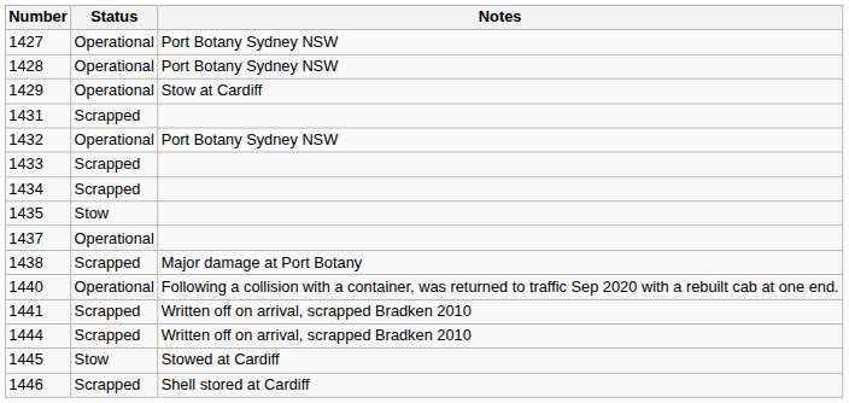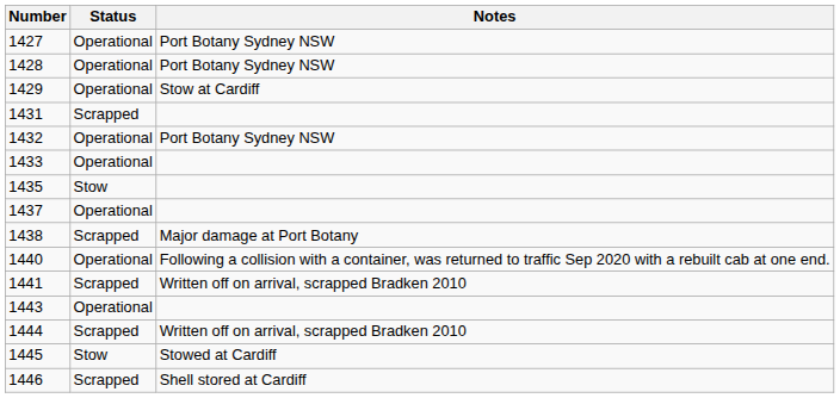 <table class="wikitable">
 <tr>
 <th>Number</th>
 <th>Status</th>
 <th>Notes</th>
 </tr>
 <tr>
 <td>1427</td>
 <td>Operational</td>
 <td>Port Botany Sydney NSW</td>
 </tr>
 <tr>
 <td>1428</td>
 <td>Operational</td>
 <td>Port Botany Sydney NSW</td>
 </tr>
 <tr>
 <td>1429</td>
 <td>Operational</td>
 <td>Stow at Cardiff</td>
 </tr>
 <tr>
 <td>1431</td>
 <td>Scrapped</td>
 <td></td>
 </tr>
 <tr>
 <td>1432</td>
 <td>Operational</td>
 <td>Port Botany Sydney NSW</td>
 </tr>
 <tr>
 <td>1433</td>
-<td>Scrapped</td>
-<td></td>
-</tr>
-<tr>
-<td>1434</td>
-<td>Scrapped</td>
+<td>Operational</td>
 <td></td>
 </tr>
 <tr>
 <td>1435</td>
 <td>Stow</td>
 <td></td>
 </tr>
 <tr>
 <td>1437</td>
 <td>Operational</td>
 <td></td>
 </tr>
 <tr>
 <td>1438</td>
 <td>Scrapped</td>
 <td>Major damage at Port Botany</td>
 </tr>
 <tr>
 <td>1440</td>
 <td>Operational</td>
 <td>Following a collision with a container, was returned to traffic Sep 2020 with a rebuilt cab at one end.</td>
 </tr>
 <tr>
 <td>1441</td>
 <td>Scrapped</td>
 <td>Written off on arrival, scrapped Bradken 2010</td>
 </tr>
 <tr>
+<td>1443</td>
+<td>Operational</td>
+<td></td>
+</tr>
+<tr>
 <td>1444</td>
 <td>Scrapped</td>
 <td>Written off on arrival, scrapped Bradken 2010</td>
 </tr>
 <tr>
 <td>1445</td>
 <td>Stow</td>
 <td>Stowed at Cardiff</td>
 </tr>
 <tr>
 <td>1446</td>
 <td>Scrapped</td>
 <td>Shell stored at Cardiff</td>
 </tr>
 </table>
